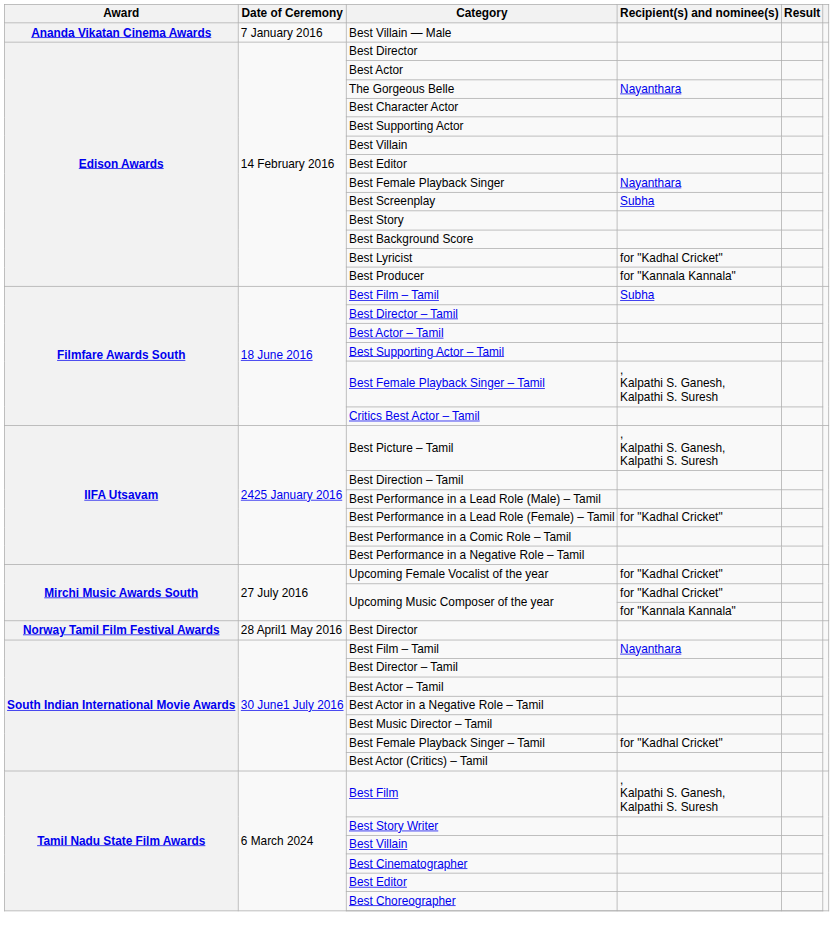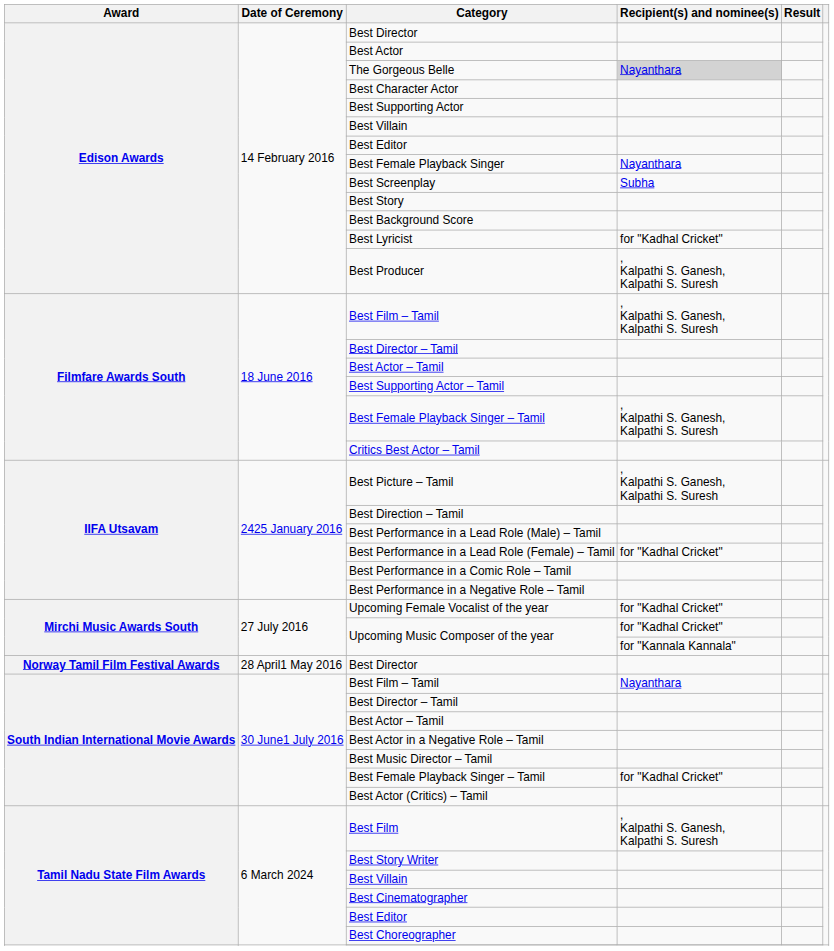 <table class="wikitable plainrowheaders sortable">
 <tr>
 <th scope="col">Award</th>
 <th scope="col">Date of Ceremony</th>
 <th scope="col">Category</th>
 <th scope="col">Recipient(s) and nominee(s)</th>
 <th scope="col">Result</th>
 <th scope="col" class="unsortable"></th>
-</tr>
-<tr>
-<th scope="row" rowspan="1"><a href='#'>Ananda Vikatan Cinema Awards</a></th>
-<td rowspan="1">7 January 2016</td>
-<td>Best Villain — Male</td>
-<td></td>
-<td></td>
-<td style="text-align:center;" rowspan="1"></td>
 </tr>
 <tr>
 <th scope="row" rowspan="13"><a href='#'>Edison Awards</a></th>
 <td rowspan="13">14 February 2016</td>
 <td>Best Director</td>
 <td></td>
 <td></td>
 <td style="text-align:center;" rowspan="13"><br></td>
 </tr>
 <tr>
 <td>Best Actor</td>
 <td></td>
 <td></td>
 </tr>
 <tr>
 <td>The Gorgeous Belle</td>
-<td><a href='#'>Nayanthara</a></td>
+<td style="background: lightgrey;"><a href='#'>Nayanthara</a></td>
 <td></td>
 </tr>
 <tr>
 <td>Best Character Actor</td>
 <td></td>
 <td></td>
 </tr>
 <tr>
 <td>Best Supporting Actor</td>
 <td></td>
 <td></td>
 </tr>
 <tr>
 <td>Best Villain</td>
 <td></td>
 <td></td>
 </tr>
 <tr>
 <td>Best Editor</td>
 <td></td>
 <td></td>
 </tr>
 <tr>
 <td>Best Female Playback Singer</td>
 <td><a href='#'>Nayanthara</a></td>
 <td></td>
 </tr>
 <tr>
 <td>Best Screenplay</td>
 <td><a href='#'>Subha</a></td>
 <td></td>
 </tr>
 <tr>
 <td>Best Story</td>
 <td></td>
 <td></td>
 </tr>
 <tr>
 <td>Best Background Score</td>
 <td></td>
 <td></td>
 </tr>
 <tr>
 <td>Best Lyricist</td>
 <td> for "Kadhal Cricket"</td>
 <td></td>
 </tr>
 <tr>
 <td>Best Producer</td>
-<td> for "Kannala Kannala"</td>
+<td>,<br>Kalpathi S. Ganesh,<br>Kalpathi S. Suresh</td>
 <td></td>
 </tr>
 <tr>
 <th scope="row" rowspan="6"><a href='#'>Filmfare Awards South</a></th>
 <td rowspan="6"><a href='#'>18 June 2016</a></td>
 <td><a href='#'>Best Film – Tamil</a></td>
-<td><a href='#'>Subha</a></td>
+<td>,<br>Kalpathi S. Ganesh,<br>Kalpathi S. Suresh</td>
 <td></td>
 <td style="text-align:center;" rowspan="6"><br></td>
 </tr>
 <tr>
 <td><a href='#'>Best Director – Tamil</a></td>
 <td></td>
 <td></td>
 </tr>
 <tr>
 <td><a href='#'>Best Actor – Tamil</a></td>
 <td></td>
 <td></td>
 </tr>
 <tr>
 <td><a href='#'>Best Supporting Actor – Tamil</a></td>
 <td></td>
 <td></td>
 </tr>
 <tr>
 <td><a href='#'>Best Female Playback Singer – Tamil</a></td>
 <td>,<br>Kalpathi S. Ganesh,<br>Kalpathi S. Suresh</td>
 <td></td>
 </tr>
 <tr>
 <td><a href='#'>Critics Best Actor – Tamil</a></td>
 <td></td>
 <td></td>
 </tr>
 <tr>
 <th scope="row" rowspan="6"><a href='#'>IIFA Utsavam</a></th>
 <td rowspan="6"><a href='#'>2425 January 2016</a></td>
 <td>Best Picture – Tamil</td>
 <td>,<br>Kalpathi S. Ganesh,<br>Kalpathi S. Suresh</td>
 <td></td>
 <td style="text-align:center;" rowspan="6"><br></td>
 </tr>
 <tr>
 <td>Best Direction – Tamil</td>
 <td></td>
 <td></td>
 </tr>
 <tr>
 <td>Best Performance in a Lead Role (Male) – Tamil</td>
 <td></td>
 <td></td>
 </tr>
 <tr>
 <td>Best Performance in a Lead Role (Female) – Tamil</td>
 <td> for "Kadhal Cricket"</td>
 <td></td>
 </tr>
 <tr>
 <td>Best Performance in a Comic Role – Tamil</td>
 <td></td>
 <td></td>
 </tr>
 <tr>
 <td>Best Performance in a Negative Role – Tamil</td>
 <td></td>
 <td></td>
 </tr>
 <tr>
 <th scope="row" rowspan="3"><a href='#'>Mirchi Music Awards South</a></th>
 <td rowspan="3">27 July 2016</td>
 <td>Upcoming Female Vocalist of the year</td>
 <td> for "Kadhal Cricket"</td>
 <td></td>
 <td style="text-align:center;" rowspan="3"><br></td>
 </tr>
 <tr>
 <td rowspan="2">Upcoming Music Composer of the year</td>
 <td> for "Kadhal Cricket"</td>
 <td></td>
 </tr>
 <tr>
 <td> for "Kannala Kannala"</td>
 <td></td>
 </tr>
 <tr>
 <th scope="row" rowspan="1"><a href='#'>Norway Tamil Film Festival Awards</a></th>
 <td rowspan="1">28 April1 May 2016</td>
 <td>Best Director</td>
 <td></td>
 <td></td>
 <td style="text-align:center;" rowspan="1"></td>
 </tr>
 <tr>
 <th scope="row" rowspan="7"><a href='#'>South Indian International Movie Awards</a></th>
 <td rowspan="7"><a href='#'>30 June1 July 2016</a></td>
 <td>Best Film – Tamil</td>
 <td><a href='#'>Nayanthara</a></td>
 <td></td>
 <td style="text-align:center;" rowspan="7"><br><br></td>
 </tr>
 <tr>
 <td>Best Director – Tamil</td>
 <td></td>
 <td></td>
 </tr>
 <tr>
 <td>Best Actor – Tamil</td>
 <td></td>
 <td></td>
 </tr>
 <tr>
 <td>Best Actor in a Negative Role – Tamil</td>
 <td></td>
 <td></td>
 </tr>
 <tr>
 <td>Best Music Director – Tamil</td>
 <td></td>
 <td></td>
 </tr>
 <tr>
 <td>Best Female Playback Singer – Tamil</td>
 <td> for "Kadhal Cricket"</td>
 <td></td>
 </tr>
 <tr>
 <td>Best Actor (Critics) – Tamil</td>
 <td></td>
 <td></td>
 </tr>
 <tr>
 <th scope="row" rowspan="7"><a href='#'>Tamil Nadu State Film Awards</a></th>
 <td rowspan="7">6 March 2024</td>
 <td><a href='#'>Best Film</a></td>
 <td>,<br>Kalpathi S. Ganesh,<br>Kalpathi S. Suresh</td>
 <td></td>
 <td style="text-align:center;" rowspan="7"></td>
 </tr>
 <tr>
 <td><a href='#'>Best Story Writer</a></td>
 <td></td>
 <td></td>
 </tr>
 <tr>
 <td><a href='#'>Best Villain</a></td>
 <td></td>
 <td></td>
 </tr>
 <tr>
 <td><a href='#'>Best Cinematographer</a></td>
 <td></td>
 <td></td>
 </tr>
 <tr>
 <td><a href='#'>Best Editor</a></td>
 <td></td>
 <td></td>
 </tr>
 <tr>
 <td><a href='#'>Best Choreographer</a></td>
 <td></td>
 <td></td>
 </tr>
 <tr>
 </tr>
 </table>
